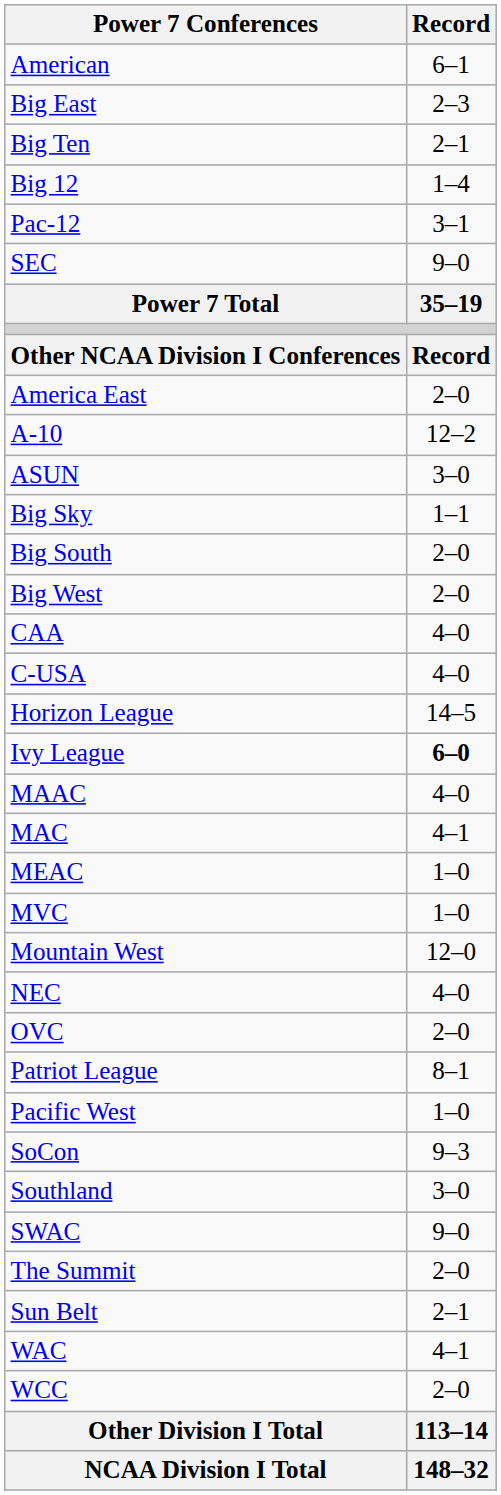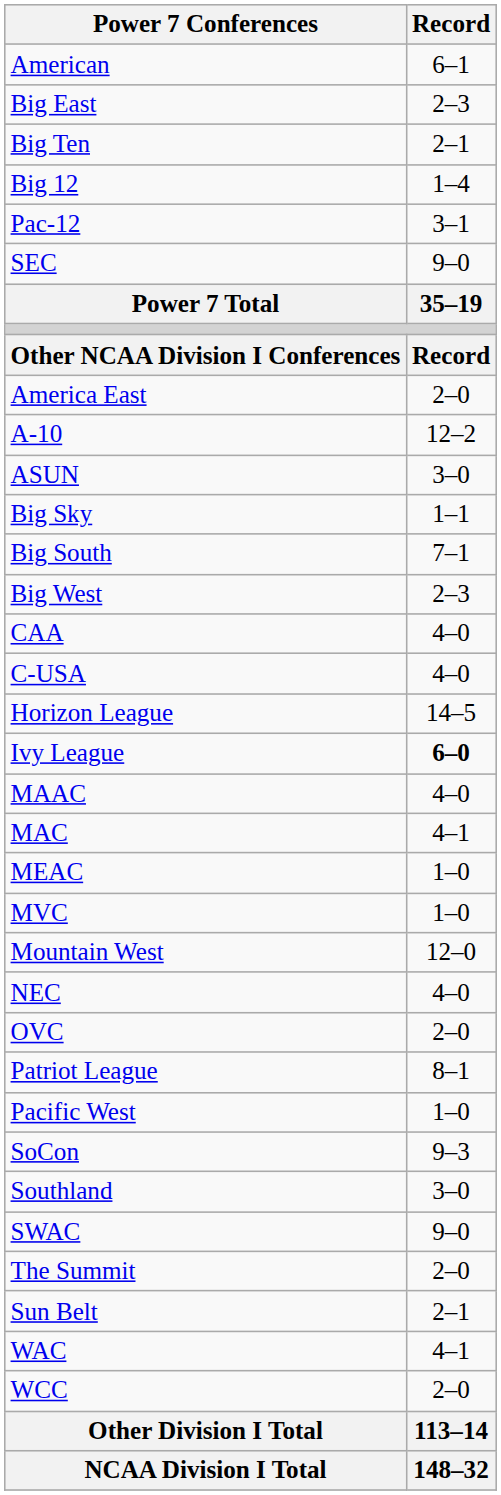 <table class="wikitable">
 <tr>
 <th>Power 7 Conferences</th>
 <th>Record</th>
 </tr>
 <tr>
 <td><a href='#'>American</a></td>
 <td align=center>6–1</td>
 </tr>
 <tr>
 <td><a href='#'>Big East</a></td>
 <td align=center>2–3</td>
 </tr>
 <tr>
 <td><a href='#'>Big Ten</a></td>
 <td align=center>2–1</td>
 </tr>
 <tr>
 <td><a href='#'>Big 12</a></td>
 <td align=center>1–4</td>
 </tr>
 <tr>
 <td><a href='#'>Pac-12</a></td>
 <td align=center>3–1</td>
 </tr>
 <tr>
 <td><a href='#'>SEC</a></td>
 <td align=center>9–0</td>
 </tr>
 <tr>
 <th>Power 7 Total</th>
 <th>35–19</th>
 </tr>
 <tr>
 <th colspan="2" style="background:lightgrey;"></th>
 </tr>
 <tr>
 <th>Other NCAA Division I Conferences</th>
 <th>Record</th>
 </tr>
 <tr>
 <td><a href='#'>America East</a></td>
 <td align=center>2–0</td>
 </tr>
 <tr>
 <td><a href='#'>A-10</a></td>
 <td align=center>12–2</td>
 </tr>
 <tr>
 <td><a href='#'>ASUN</a></td>
 <td align=center>3–0</td>
 </tr>
 <tr>
 <td><a href='#'>Big Sky</a></td>
 <td align=center>1–1</td>
 </tr>
 <tr>
 <td><a href='#'>Big South</a></td>
-<td align=center>2–0</td>
+<td align=center>7–1</td>
 </tr>
 <tr>
 <td><a href='#'>Big West</a></td>
-<td align=center>2–0</td>
+<td align=center>2–3</td>
 </tr>
 <tr>
 <td><a href='#'>CAA</a></td>
 <td align=center>4–0</td>
 </tr>
 <tr>
 <td><a href='#'>C-USA</a></td>
 <td align=center>4–0</td>
 </tr>
 <tr>
 <td><a href='#'>Horizon League</a></td>
 <td align=center>14–5</td>
 </tr>
 <tr>
 <td><a href='#'>Ivy League</a></td>
 <td align=center><strong>6–0</strong></td>
 </tr>
 <tr>
 <td><a href='#'>MAAC</a></td>
 <td align=center>4–0</td>
 </tr>
 <tr>
 <td><a href='#'>MAC</a></td>
 <td align=center>4–1</td>
 </tr>
 <tr>
 <td><a href='#'>MEAC</a></td>
 <td align=center>1–0</td>
 </tr>
 <tr>
 <td><a href='#'>MVC</a></td>
 <td align=center>1–0</td>
 </tr>
 <tr>
 <td><a href='#'>Mountain West</a></td>
 <td align=center>12–0</td>
 </tr>
 <tr>
 <td><a href='#'>NEC</a></td>
 <td align=center>4–0</td>
 </tr>
 <tr>
 <td><a href='#'>OVC</a></td>
 <td align=center>2–0</td>
 </tr>
 <tr>
 <td><a href='#'>Patriot League</a></td>
 <td align=center>8–1</td>
 </tr>
 <tr>
 <td><a href='#'>Pacific West</a></td>
 <td align=center>1–0</td>
 </tr>
 <tr>
 <td><a href='#'>SoCon</a></td>
 <td align=center>9–3</td>
 </tr>
 <tr>
 <td><a href='#'>Southland</a></td>
 <td align=center>3–0</td>
 </tr>
 <tr>
 <td><a href='#'>SWAC</a></td>
 <td align=center>9–0</td>
 </tr>
 <tr>
 <td><a href='#'>The Summit</a></td>
 <td align=center>2–0</td>
 </tr>
 <tr>
 <td><a href='#'>Sun Belt</a></td>
 <td align=center>2–1</td>
 </tr>
 <tr>
 <td><a href='#'>WAC</a></td>
 <td align=center>4–1</td>
 </tr>
 <tr>
 <td><a href='#'>WCC</a></td>
 <td align=center>2–0</td>
 </tr>
 <tr>
 <th>Other Division I Total</th>
 <th>113–14</th>
 </tr>
 <tr>
 <th>NCAA Division I Total</th>
 <th>148–32</th>
 </tr>
 </table>
